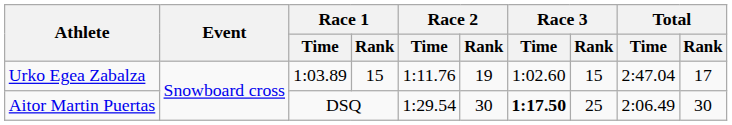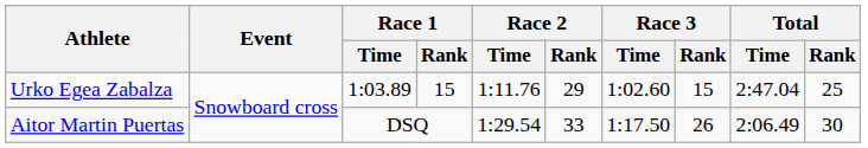 <table class="wikitable" style="font-size:90%">
 <tr>
 <th rowspan="2">Athlete</th>
 <th rowspan="2">Event</th>
 <th colspan=2>Race 1</th>
 <th colspan=2>Race 2</th>
 <th colspan=2>Race 3</th>
 <th colspan=2>Total</th>
 </tr>
 <tr style="font-size:95%">
 <th>Time</th>
 <th>Rank</th>
 <th>Time</th>
 <th>Rank</th>
 <th>Time</th>
 <th>Rank</th>
 <th>Time</th>
 <th>Rank</th>
 </tr>
 <tr align=center>
 <td align=left><a href='#'>Urko Egea Zabalza</a></td>
 <td align=left rowspan=2><a href='#'>Snowboard cross</a></td>
 <td>1:03.89</td>
 <td>15</td>
 <td>1:11.76</td>
-<td>19</td>
+<td>29</td>
 <td>1:02.60</td>
 <td>15</td>
 <td>2:47.04</td>
-<td>17</td>
+<td>25</td>
 </tr>
 <tr align=center>
 <td align=left><a href='#'>Aitor Martin Puertas</a></td>
 <td colspan=2>DSQ</td>
 <td>1:29.54</td>
-<td>30</td>
-<td><strong>1:17.50</strong></td>
-<td>25</td>
+<td>33</td>
+<td>1:17.50</td>
+<td>26</td>
 <td>2:06.49</td>
 <td>30</td>
 </tr>
 </table>
